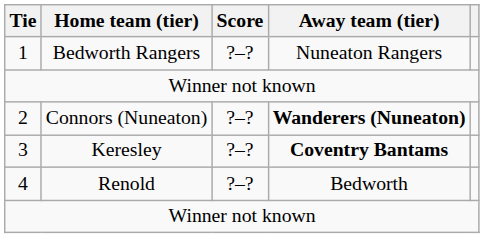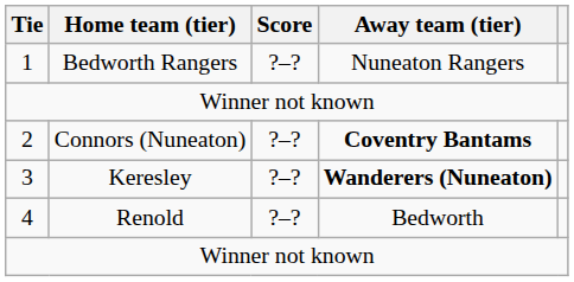 <table class="wikitable" style="text-align:center; font-size:85%">
 <tr>
 <th>Tie</th>
 <th>Home team (tier)</th>
 <th>Score</th>
 <th>Away team (tier)</th>
 <th></th>
 </tr>
 <tr>
 <td align="center">1</td>
 <td>Bedworth Rangers</td>
 <td align="center">?–?</td>
 <td>Nuneaton Rangers</td>
 <td></td>
 </tr>
 <tr>
 <td colspan="5" align="center">Winner not known</td>
 </tr>
 <tr>
 <td align="center">2</td>
 <td>Connors (Nuneaton)</td>
 <td align="center">?–?</td>
-<td><strong>Wanderers (Nuneaton)</strong></td>
+<td><strong>Coventry Bantams</strong></td>
 <td></td>
 </tr>
 <tr>
 <td align="center">3</td>
 <td>Keresley</td>
 <td align="center">?–?</td>
-<td><strong>Coventry Bantams</strong></td>
+<td><strong>Wanderers (Nuneaton)</strong></td>
 <td></td>
 </tr>
 <tr>
 <td align="center">4</td>
 <td>Renold</td>
 <td align="center">?–?</td>
 <td>Bedworth</td>
 <td></td>
 </tr>
 <tr>
 <td colspan="5" align="center">Winner not known</td>
 </tr>
 </table>
